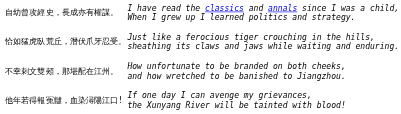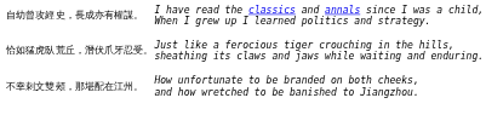 <table border="0" cellpadding="0" cellmargin="0">
 <tr ---->
 <td style="font-size:100%"><br>自幼曾攻經史，長成亦有權謀。</td>
 <td><br><em>I have read the <a href='#'>classics</a> and <a href='#'>annals</a> since I was a child,</em><br><em>When I grew up I learned politics and strategy.</em></td>
 </tr>
 <tr ---->
 <td style="font-size:100%"><br>恰如猛虎臥荒丘，潛伏爪牙忍受。</td>
 <td><br><em>Just like a ferocious tiger crouching in the hills,</em><br><em>sheathing its claws and jaws while waiting and enduring.</em></td>
 </tr>
 <tr ---->
 <td style="font-size:100%"><br>不幸刺文雙頰，那堪配在江州。</td>
 <td><br><em>How unfortunate to be branded on both cheeks,</em><br><em>and how wretched to be banished to Jiangzhou.</em></td>
 </tr>
-<tr ---->
-<td style="font-size:100%"><br>他年若得報冤讎，血染潯陽江口!</td>
-<td><br><em>If one day I can avenge my grievances,</em><br><em>the Xunyang River will be tainted with blood!</em></td>
-</tr>
 </table>
